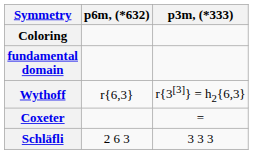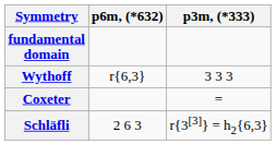 <table class=wikitable>
 <tr>
 <th><a href='#'>Symmetry</a></th>
 <th>p6m, (*632)</th>
 <th>p3m, (*333)</th>
-</tr>
-<tr>
-<th>Coloring</th>
-<td></td>
-<td></td>
 </tr>
 <tr align=center>
 <th><a href='#'>fundamental<br>domain</a></th>
 <td></td>
 <td></td>
 </tr>
 <tr align=center>
 <th><a href='#'>Wythoff</a></th>
 <td>r{6,3}</td>
-<td>r{3<sup>[3]</sup>} = h<sub>2</sub>{6,3}</td>
+<td>3 3  3</td>
 </tr>
 <tr align=center>
 <th><a href='#'>Coxeter</a></th>
 <td></td>
 <td> = </td>
 </tr>
 <tr align=center>
 <th><a href='#'>Schläfli</a></th>
 <td>2  6 3</td>
-<td>3 3  3</td>
+<td>r{3<sup>[3]</sup>} = h<sub>2</sub>{6,3}</td>
 </tr>
 </table>
